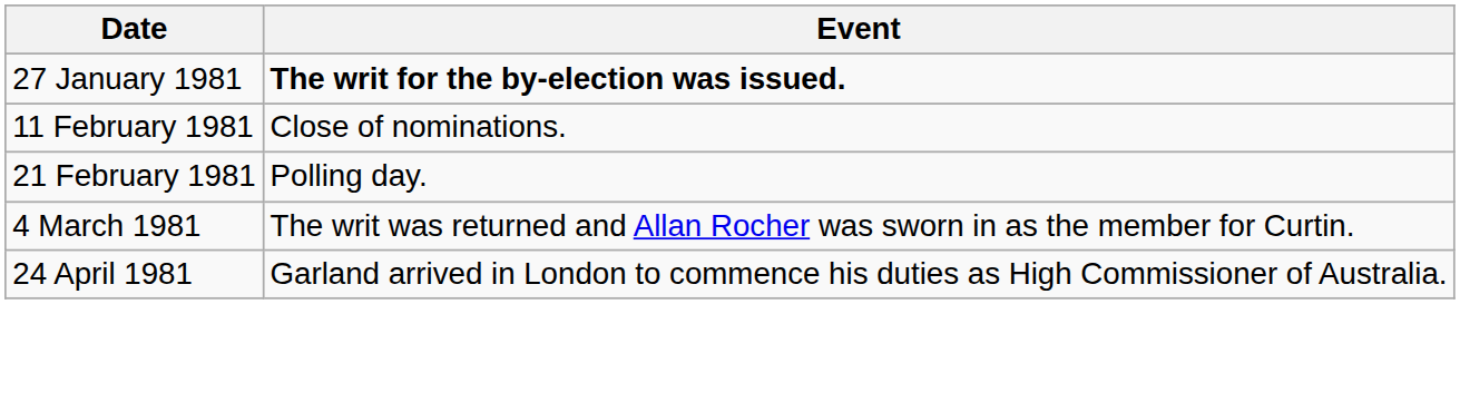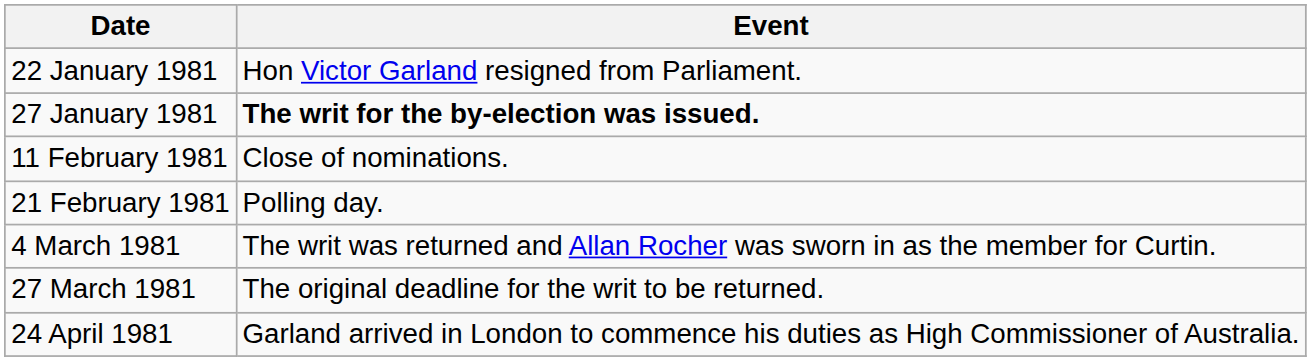 <table class="wikitable">
 <tr>
 <th>Date</th>
 <th>Event</th>
+</tr>
+<tr>
+<td>22 January 1981</td>
+<td>Hon <a href='#'>Victor Garland</a> resigned from Parliament.</td>
 </tr>
 <tr>
 <td>27 January 1981</td>
 <td><strong>The writ for the by-election was issued.</strong></td>
 </tr>
 <tr>
 <td>11 February 1981</td>
 <td>Close of nominations.</td>
 </tr>
 <tr>
 <td>21 February 1981</td>
 <td>Polling day.</td>
 </tr>
 <tr>
 <td>4 March 1981</td>
 <td>The writ was returned and <a href='#'>Allan Rocher</a> was sworn in as the member for Curtin.</td>
 </tr>
 <tr>
+<td>27 March 1981</td>
+<td>The original deadline for the writ to be returned.</td>
+</tr>
+<tr>
 <td>24 April 1981</td>
 <td>Garland arrived in London to commence his duties as High Commissioner of Australia.</td>
 </tr>
 </table>
